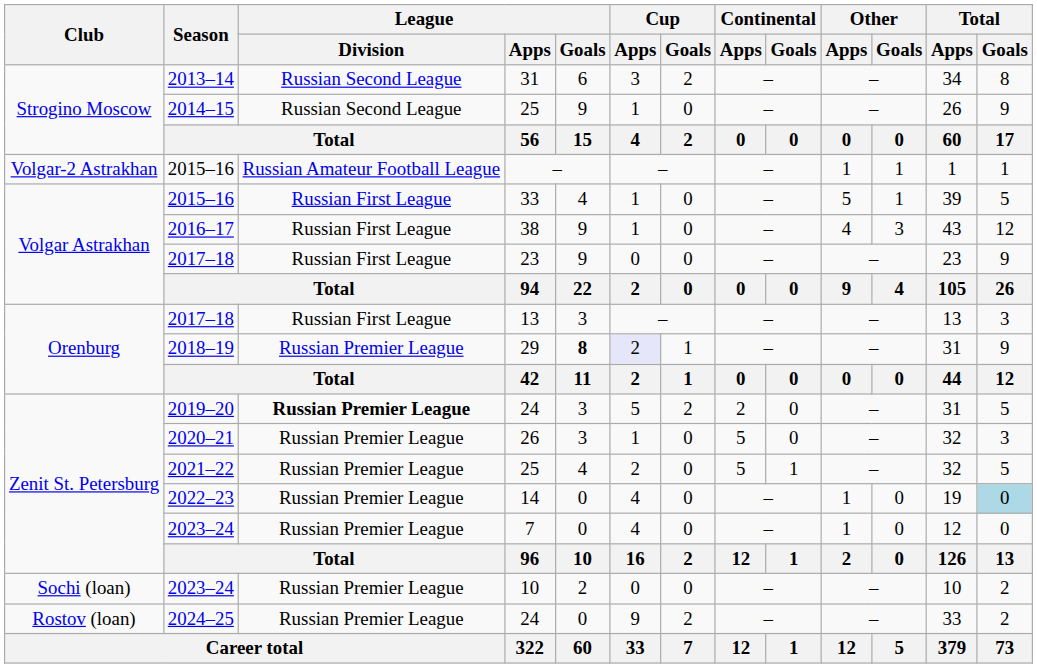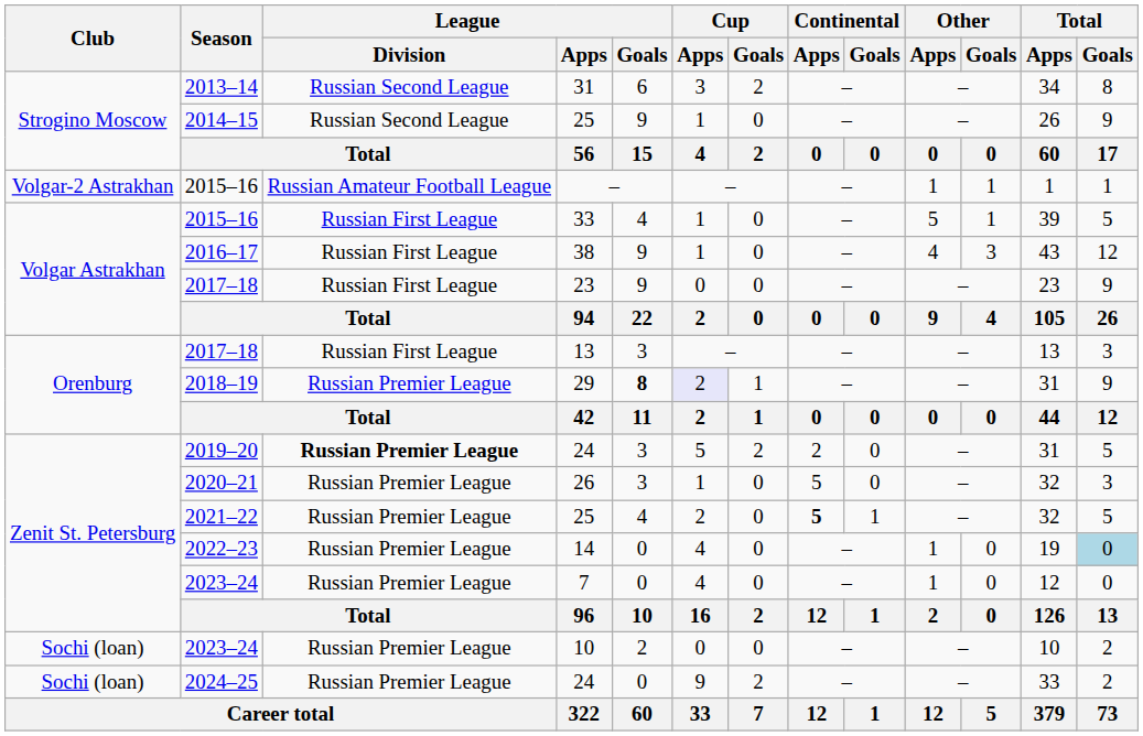 <table class="wikitable" style="text-align: center;">
 <tr>
 <th rowspan=2>Club</th>
 <th rowspan=2>Season</th>
 <th colspan=3>League</th>
 <th colspan=2>Cup</th>
 <th colspan=2>Continental</th>
 <th colspan=2>Other</th>
 <th colspan=2>Total</th>
 </tr>
 <tr>
 <th>Division</th>
 <th>Apps</th>
 <th>Goals</th>
 <th>Apps</th>
 <th>Goals</th>
 <th>Apps</th>
 <th>Goals</th>
 <th>Apps</th>
 <th>Goals</th>
 <th>Apps</th>
 <th>Goals</th>
 </tr>
 <tr>
 <td rowspan=3><a href='#'>Strogino Moscow</a></td>
 <td><a href='#'>2013–14</a></td>
 <td><a href='#'>Russian Second League</a></td>
 <td>31</td>
 <td>6</td>
 <td>3</td>
 <td>2</td>
 <td colspan=2>–</td>
 <td colspan=2>–</td>
 <td>34</td>
 <td>8</td>
 </tr>
 <tr>
 <td><a href='#'>2014–15</a></td>
 <td>Russian Second League</td>
 <td>25</td>
 <td>9</td>
 <td>1</td>
 <td>0</td>
 <td colspan=2>–</td>
 <td colspan=2>–</td>
 <td>26</td>
 <td>9</td>
 </tr>
 <tr>
 <th colspan=2>Total</th>
 <th>56</th>
 <th>15</th>
 <th>4</th>
 <th>2</th>
 <th>0</th>
 <th>0</th>
 <th>0</th>
 <th>0</th>
 <th>60</th>
 <th>17</th>
 </tr>
 <tr>
 <td><a href='#'>Volgar-2 Astrakhan</a></td>
 <td>2015–16</td>
 <td><a href='#'>Russian Amateur Football League</a></td>
 <td colspan=2>–</td>
 <td colspan=2>–</td>
 <td colspan=2>–</td>
 <td>1</td>
 <td>1</td>
 <td>1</td>
 <td>1</td>
 </tr>
 <tr>
 <td rowspan=4><a href='#'>Volgar Astrakhan</a></td>
 <td><a href='#'>2015–16</a></td>
 <td><a href='#'>Russian First League</a></td>
 <td>33</td>
 <td>4</td>
 <td>1</td>
 <td>0</td>
 <td colspan=2>–</td>
 <td>5</td>
 <td>1</td>
 <td>39</td>
 <td>5</td>
 </tr>
 <tr>
 <td><a href='#'>2016–17</a></td>
 <td>Russian First League</td>
 <td>38</td>
 <td>9</td>
 <td>1</td>
 <td>0</td>
 <td colspan=2>–</td>
 <td>4</td>
 <td>3</td>
 <td>43</td>
 <td>12</td>
 </tr>
 <tr>
 <td><a href='#'>2017–18</a></td>
 <td>Russian First League</td>
 <td>23</td>
 <td>9</td>
 <td>0</td>
 <td>0</td>
 <td colspan=2>–</td>
 <td colspan=2>–</td>
 <td>23</td>
 <td>9</td>
 </tr>
 <tr>
 <th colspan=2>Total</th>
 <th>94</th>
 <th>22</th>
 <th>2</th>
 <th>0</th>
 <th>0</th>
 <th>0</th>
 <th>9</th>
 <th>4</th>
 <th>105</th>
 <th>26</th>
 </tr>
 <tr>
 <td rowspan=3><a href='#'>Orenburg</a></td>
 <td><a href='#'>2017–18</a></td>
 <td>Russian First League</td>
 <td>13</td>
 <td>3</td>
 <td colspan=2>–</td>
 <td colspan=2>–</td>
 <td colspan=2>–</td>
 <td>13</td>
 <td>3</td>
 </tr>
 <tr>
 <td><a href='#'>2018–19</a></td>
 <td><a href='#'>Russian Premier League</a></td>
 <td>29</td>
 <td><strong>8</strong></td>
 <td style="background: lavender;">2</td>
 <td>1</td>
 <td colspan=2>–</td>
 <td colspan=2>–</td>
 <td>31</td>
 <td>9</td>
 </tr>
 <tr>
 <th colspan=2>Total</th>
 <th>42</th>
 <th>11</th>
 <th>2</th>
 <th>1</th>
 <th>0</th>
 <th>0</th>
 <th>0</th>
 <th>0</th>
 <th>44</th>
 <th>12</th>
 </tr>
 <tr>
 <td rowspan=6><a href='#'>Zenit St. Petersburg</a></td>
 <td><a href='#'>2019–20</a></td>
 <td><strong>Russian Premier League</strong></td>
 <td>24</td>
 <td>3</td>
 <td>5</td>
 <td>2</td>
 <td>2</td>
 <td>0</td>
 <td colspan=2>–</td>
 <td>31</td>
 <td>5</td>
 </tr>
 <tr>
 <td><a href='#'>2020–21</a></td>
 <td>Russian Premier League</td>
 <td>26</td>
 <td>3</td>
 <td>1</td>
 <td>0</td>
 <td>5</td>
 <td>0</td>
 <td colspan=2>–</td>
 <td>32</td>
 <td>3</td>
 </tr>
 <tr>
 <td><a href='#'>2021–22</a></td>
 <td>Russian Premier League</td>
 <td>25</td>
 <td>4</td>
 <td>2</td>
 <td>0</td>
-<td>5</td>
+<td><strong>5</strong></td>
 <td>1</td>
 <td colspan=2>–</td>
 <td>32</td>
 <td>5</td>
 </tr>
 <tr>
 <td><a href='#'>2022–23</a></td>
 <td>Russian Premier League</td>
 <td>14</td>
 <td>0</td>
 <td>4</td>
 <td>0</td>
 <td colspan=2>–</td>
 <td>1</td>
 <td>0</td>
 <td>19</td>
 <td style="background: lightblue;">0</td>
 </tr>
 <tr>
 <td><a href='#'>2023–24</a></td>
 <td>Russian Premier League</td>
 <td>7</td>
 <td>0</td>
 <td>4</td>
 <td>0</td>
 <td colspan=2>–</td>
 <td>1</td>
 <td>0</td>
 <td>12</td>
 <td>0</td>
 </tr>
 <tr>
 <th colspan=2>Total</th>
 <th>96</th>
 <th>10</th>
 <th>16</th>
 <th>2</th>
 <th>12</th>
 <th>1</th>
 <th>2</th>
 <th>0</th>
 <th>126</th>
 <th>13</th>
 </tr>
 <tr>
 <td><a href='#'>Sochi</a> (loan)</td>
 <td><a href='#'>2023–24</a></td>
 <td>Russian Premier League</td>
 <td>10</td>
 <td>2</td>
 <td>0</td>
 <td>0</td>
 <td colspan=2>–</td>
 <td colspan=2>–</td>
 <td>10</td>
 <td>2</td>
 </tr>
 <tr>
-<td><a href='#'>Rostov</a> (loan)</td>
+<td><a href='#'>Sochi</a> (loan)</td>
 <td><a href='#'>2024–25</a></td>
 <td>Russian Premier League</td>
 <td>24</td>
 <td>0</td>
 <td>9</td>
 <td>2</td>
 <td colspan=2>–</td>
 <td colspan=2>–</td>
 <td>33</td>
 <td>2</td>
 </tr>
 <tr>
 <th colspan=3>Career total</th>
 <th>322</th>
 <th>60</th>
 <th>33</th>
 <th>7</th>
 <th>12</th>
 <th>1</th>
 <th>12</th>
 <th>5</th>
 <th>379</th>
 <th>73</th>
 </tr>
 </table>
